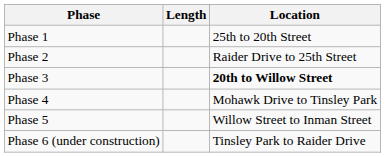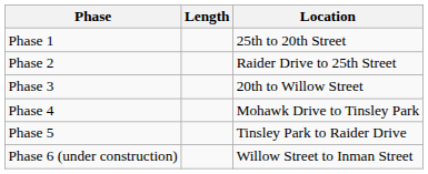 <table class="wikitable">
 <tr>
 <th>Phase</th>
 <th>Length</th>
 <th>Location</th>
 </tr>
 <tr>
 <td>Phase 1</td>
 <td></td>
 <td>25th to 20th Street</td>
 </tr>
 <tr>
 <td>Phase 2</td>
 <td></td>
 <td>Raider Drive to 25th Street</td>
 </tr>
 <tr>
 <td>Phase 3</td>
 <td></td>
-<td><strong>20th to Willow Street</strong></td>
+<td>20th to Willow Street</td>
 </tr>
 <tr>
 <td>Phase 4</td>
 <td></td>
 <td>Mohawk Drive to Tinsley Park</td>
 </tr>
 <tr>
 <td>Phase 5</td>
 <td></td>
-<td>Willow Street to Inman Street</td>
+<td>Tinsley Park to Raider Drive</td>
 </tr>
 <tr>
 <td>Phase 6 (under construction)</td>
 <td></td>
-<td>Tinsley Park to Raider Drive</td>
+<td>Willow Street to Inman Street</td>
 </tr>
 </table>
